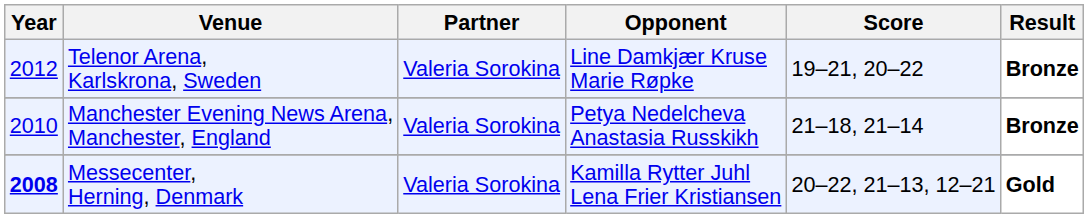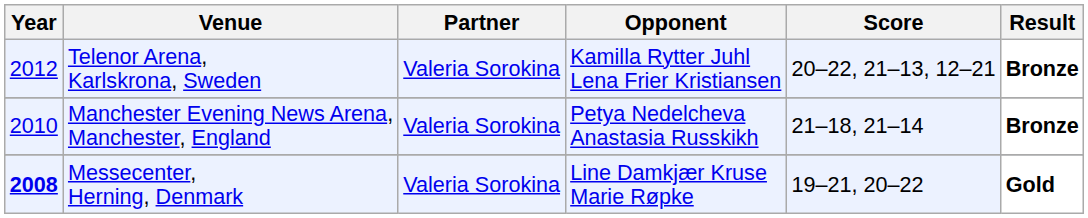 <table class="sortable wikitable" style="font-size: 90%;">
 <tr>
 <th>Year</th>
 <th>Venue</th>
 <th>Partner</th>
 <th>Opponent</th>
 <th>Score</th>
 <th>Result</th>
 </tr>
 <tr style="background:#ECF2FF">
 <td align="center"><a href='#'>2012</a></td>
 <td align="left"><a href='#'>Telenor Arena</a>,<br><a href='#'>Karlskrona</a>, <a href='#'>Sweden</a></td>
 <td align="left"> <a href='#'>Valeria Sorokina</a></td>
-<td align="left"> <a href='#'>Line Damkjær Kruse</a> <br>  <a href='#'>Marie Røpke</a></td>
-<td align="left">19–21, 20–22</td>
+<td align="left"> <a href='#'>Kamilla Rytter Juhl</a> <br>  <a href='#'>Lena Frier Kristiansen</a></td>
+<td align="left">20–22, 21–13, 12–21</td>
 <td style="text-align:left; background:white"> <strong>Bronze</strong></td>
 </tr>
 <tr>
 </tr>
 <tr style="background:#ECF2FF">
 <td align="center"><a href='#'>2010</a></td>
 <td align="left"><a href='#'>Manchester Evening News Arena</a>,<br><a href='#'>Manchester</a>, <a href='#'>England</a></td>
 <td align="left"> <a href='#'>Valeria Sorokina</a></td>
 <td align="left"> <a href='#'>Petya Nedelcheva</a> <br>  <a href='#'>Anastasia Russkikh</a></td>
 <td align="left">21–18, 21–14</td>
 <td style="text-align:left; background:white"> <strong>Bronze</strong></td>
 </tr>
 <tr>
 </tr>
 <tr style="background:#ECF2FF">
 <td align="center"><strong><a href='#'>2008</a></strong></td>
 <td align="left"><a href='#'>Messecenter</a>,<br><a href='#'>Herning</a>, <a href='#'>Denmark</a></td>
 <td align="left"> <a href='#'>Valeria Sorokina</a></td>
-<td align="left"> <a href='#'>Kamilla Rytter Juhl</a> <br>  <a href='#'>Lena Frier Kristiansen</a></td>
-<td align="left">20–22, 21–13, 12–21</td>
+<td align="left"> <a href='#'>Line Damkjær Kruse</a> <br>  <a href='#'>Marie Røpke</a></td>
+<td align="left">19–21, 20–22</td>
 <td style="text-align:left; background:white"> <strong>Gold</strong></td>
 </tr>
 </table>
